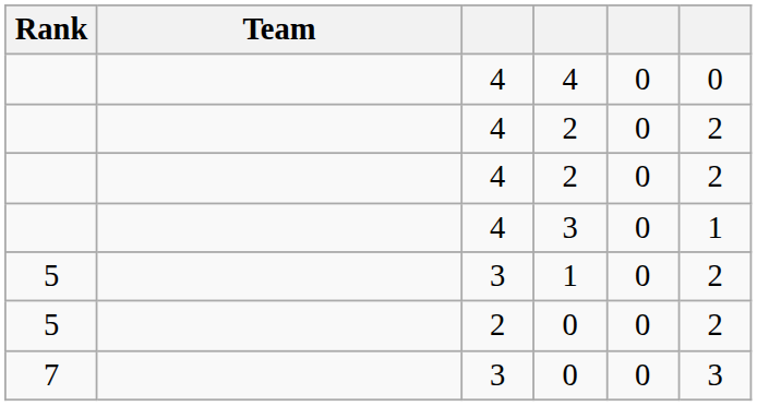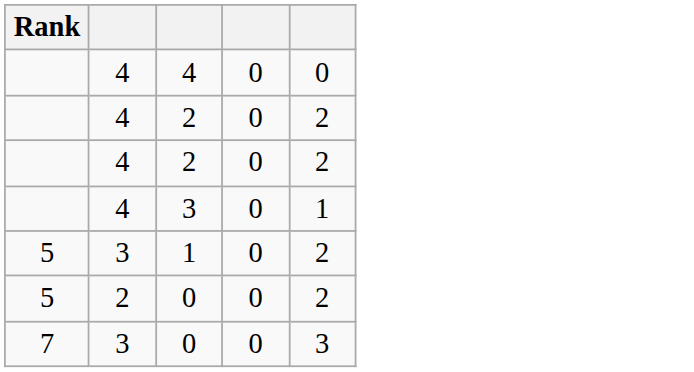 <table class="wikitable" style="text-align: center;">
 <tr>
 <th width=40>Rank</th>
-<th width=180>Team</th>
 <th width=30></th>
 <th width=30></th>
 <th width=30></th>
 <th width=30></th>
 </tr>
 <tr>
 <td></td>
-<td align=left></td>
 <td>4</td>
 <td>4</td>
 <td>0</td>
 <td>0</td>
 </tr>
 <tr>
 <td></td>
-<td align=left></td>
 <td>4</td>
 <td>2</td>
 <td>0</td>
 <td>2</td>
 </tr>
 <tr>
 <td></td>
-<td align=left></td>
 <td>4</td>
 <td>2</td>
 <td>0</td>
 <td>2</td>
 </tr>
 <tr>
 <td></td>
-<td align=left></td>
 <td>4</td>
 <td>3</td>
 <td>0</td>
 <td>1</td>
 </tr>
 <tr>
 <td>5</td>
-<td align=left></td>
 <td>3</td>
 <td>1</td>
 <td>0</td>
 <td>2</td>
 </tr>
 <tr>
 <td>5</td>
-<td align=left></td>
 <td>2</td>
 <td>0</td>
 <td>0</td>
 <td>2</td>
 </tr>
 <tr>
 <td>7</td>
-<td align=left></td>
 <td>3</td>
 <td>0</td>
 <td>0</td>
 <td>3</td>
 </tr>
 </table>
